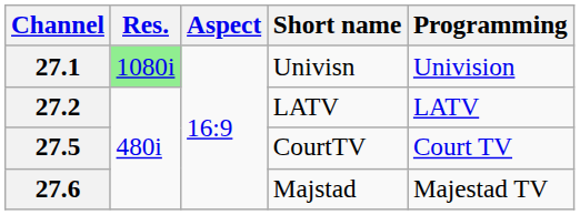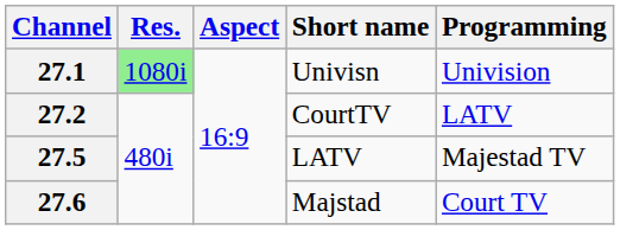 <table class="wikitable">
 <tr>
 <th scope = "col"><a href='#'>Channel</a></th>
 <th scope = "col"><a href='#'>Res.</a></th>
 <th scope = "col"><a href='#'>Aspect</a></th>
 <th scope = "col">Short name</th>
 <th scope = "col">Programming</th>
 </tr>
 <tr>
 <th scope = "row">27.1</th>
 <td style="background: lightgreen;"><a href='#'>1080i</a></td>
 <td rowspan="5"><a href='#'>16:9</a></td>
 <td>Univisn</td>
 <td><a href='#'>Univision</a></td>
 </tr>
 <tr>
 <th scope = "row">27.2</th>
 <td rowspan="4"><a href='#'>480i</a></td>
-<td>LATV</td>
+<td>CourtTV</td>
 <td><a href='#'>LATV</a></td>
 </tr>
 <tr>
 <th scope = "row">27.5</th>
-<td>CourtTV</td>
-<td><a href='#'>Court TV</a></td>
+<td>LATV</td>
+<td>Majestad TV</td>
 </tr>
 <tr>
 <th scope = "row">27.6</th>
 <td>Majstad</td>
-<td>Majestad TV</td>
+<td><a href='#'>Court TV</a></td>
 </tr>
 </table>
